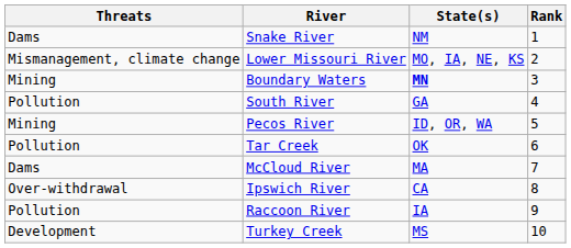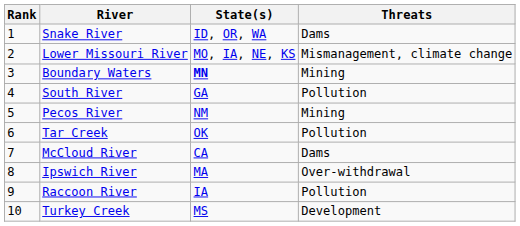 <table class="wikitable sortable">
 <tr>
-<th>Threats</th>
+<th>Rank</th>
 <th>River</th>
 <th>State(s)</th>
-<th>Rank</th>
+<th>Threats</th>
 </tr>
 <tr>
+<td>1</td>
+<td><a href='#'>Snake River</a></td>
+<td><a href='#'>ID</a>, <a href='#'>OR</a>, <a href='#'>WA</a></td>
 <td>Dams</td>
-<td><a href='#'>Snake River</a></td>
-<td><a href='#'>NM</a></td>
-<td>1</td>
 </tr>
 <tr>
-<td>Mismanagement, climate change</td>
+<td>2</td>
 <td><a href='#'>Lower Missouri River</a></td>
 <td><a href='#'>MO</a>, <a href='#'>IA</a>, <a href='#'>NE</a>, <a href='#'>KS</a></td>
-<td>2</td>
+<td>Mismanagement, climate change</td>
 </tr>
 <tr>
-<td>Mining</td>
+<td>3</td>
 <td><a href='#'>Boundary Waters</a></td>
 <td><strong><a href='#'>MN</a></strong></td>
-<td>3</td>
+<td>Mining</td>
 </tr>
 <tr>
-<td>Pollution</td>
+<td>4</td>
 <td><a href='#'>South River</a></td>
 <td><a href='#'>GA</a></td>
-<td>4</td>
+<td>Pollution</td>
 </tr>
 <tr>
+<td>5</td>
+<td><a href='#'>Pecos River</a></td>
+<td><a href='#'>NM</a></td>
 <td>Mining</td>
-<td><a href='#'>Pecos River</a></td>
-<td><a href='#'>ID</a>, <a href='#'>OR</a>, <a href='#'>WA</a></td>
-<td>5</td>
 </tr>
 <tr>
-<td>Pollution</td>
+<td>6</td>
 <td><a href='#'>Tar Creek</a></td>
 <td><a href='#'>OK</a></td>
-<td>6</td>
+<td>Pollution</td>
 </tr>
 <tr>
+<td>7</td>
+<td><a href='#'>McCloud River</a></td>
+<td><a href='#'>CA</a></td>
 <td>Dams</td>
-<td><a href='#'>McCloud River</a></td>
-<td><a href='#'>MA</a></td>
-<td>7</td>
 </tr>
 <tr>
+<td>8</td>
+<td><a href='#'>Ipswich River</a></td>
+<td><a href='#'>MA</a></td>
 <td>Over-withdrawal</td>
-<td><a href='#'>Ipswich River</a></td>
-<td><a href='#'>CA</a></td>
-<td>8</td>
 </tr>
 <tr>
-<td>Pollution</td>
+<td>9</td>
 <td><a href='#'>Raccoon River</a></td>
 <td><a href='#'>IA</a></td>
-<td>9</td>
+<td>Pollution</td>
 </tr>
 <tr>
-<td>Development</td>
+<td>10</td>
 <td><a href='#'>Turkey Creek</a></td>
 <td><a href='#'>MS</a></td>
-<td>10</td>
+<td>Development</td>
 </tr>
 </table>
